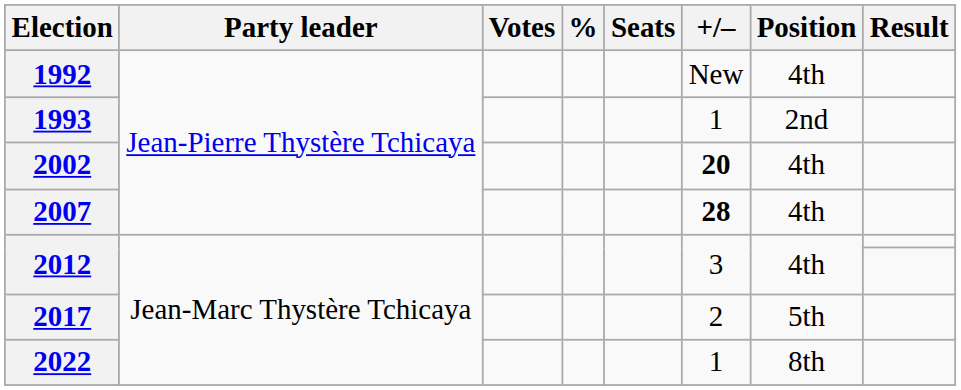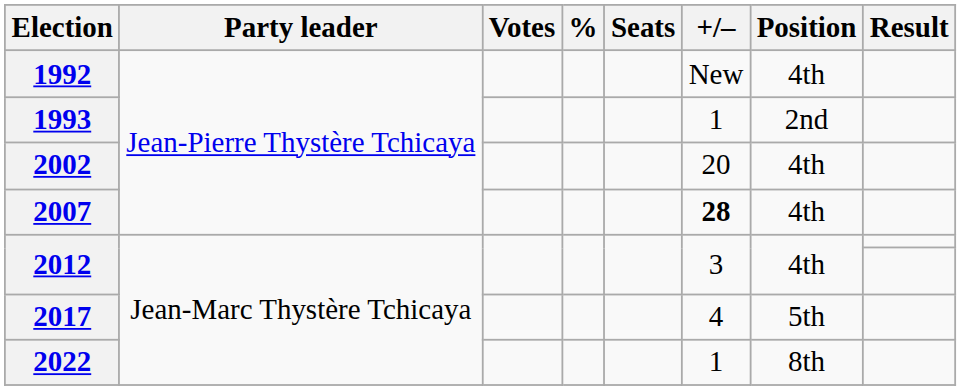 <table class=wikitable style=text-align:center>
 <tr>
 <th>Election</th>
 <th>Party leader</th>
 <th>Votes</th>
 <th>%</th>
 <th>Seats</th>
 <th>+/–</th>
 <th>Position</th>
 <th>Result</th>
 </tr>
 <tr>
 <th><a href='#'>1992</a></th>
 <td rowspan=4><a href='#'>Jean-Pierre Thystère Tchicaya</a></td>
 <td></td>
 <td></td>
 <td></td>
 <td>New</td>
 <td> 4th</td>
 <td></td>
 </tr>
 <tr>
 <th><a href='#'>1993</a></th>
 <td></td>
 <td></td>
 <td></td>
 <td> 1</td>
 <td> 2nd</td>
 <td></td>
 </tr>
 <tr>
 <th><a href='#'>2002</a></th>
 <td></td>
 <td></td>
 <td></td>
-<td><strong> 20</strong></td>
+<td> 20</td>
 <td> 4th</td>
 <td><br></td>
 </tr>
 <tr>
 <th><a href='#'>2007</a></th>
 <td></td>
 <td></td>
 <td></td>
 <td><strong> 28</strong></td>
 <td> 4th</td>
 <td></td>
 </tr>
 <tr>
 <th rowspan=2><a href='#'>2012</a></th>
 <td rowspan=4>Jean-Marc Thystère Tchicaya</td>
 <td rowspan=2></td>
 <td rowspan=2></td>
 <td rowspan=2></td>
 <td rowspan=2> 3</td>
 <td rowspan=2> 4th</td>
 <td> </td>
 </tr>
 <tr>
 <td> <br></td>
 </tr>
 <tr>
 <th><a href='#'>2017</a></th>
 <td></td>
 <td></td>
 <td></td>
-<td> 2</td>
+<td> 4</td>
 <td> 5th</td>
 <td><br></td>
 </tr>
 <tr>
 <th><a href='#'>2022</a></th>
 <td></td>
 <td></td>
 <td></td>
 <td> 1</td>
 <td> 8th</td>
 <td><br></td>
 </tr>
 </table>
